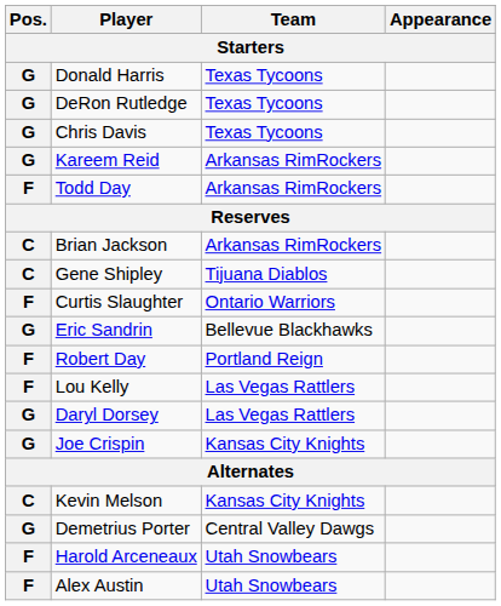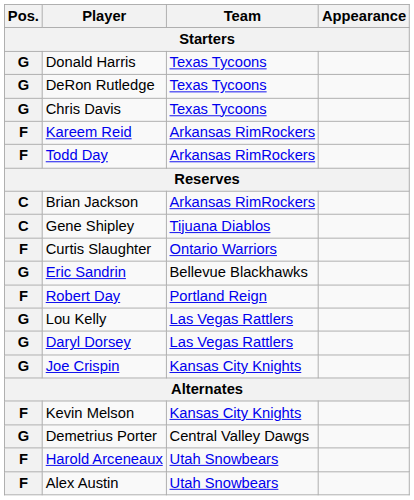 <table class="wikitable">
 <tr>
 <th>Pos.</th>
 <th>Player</th>
 <th>Team</th>
 <th>Appearance</th>
 </tr>
 <tr>
 <th colspan="4">Starters</th>
 </tr>
 <tr>
 <th>G</th>
 <td>Donald Harris</td>
 <td><a href='#'>Texas Tycoons</a></td>
 <td></td>
 </tr>
 <tr>
 <th>G</th>
 <td>DeRon Rutledge</td>
 <td><a href='#'>Texas Tycoons</a></td>
 <td></td>
 </tr>
 <tr>
 <th>G</th>
 <td>Chris Davis</td>
 <td><a href='#'>Texas Tycoons</a></td>
 <td></td>
 </tr>
 <tr>
-<th>G</th>
+<th>F</th>
 <td><a href='#'>Kareem Reid</a></td>
 <td><a href='#'>Arkansas RimRockers</a></td>
 <td></td>
 </tr>
 <tr>
 <th>F</th>
 <td><a href='#'>Todd Day</a></td>
 <td><a href='#'>Arkansas RimRockers</a></td>
 <td></td>
 </tr>
 <tr>
 <th colspan="4">Reserves</th>
 </tr>
 <tr>
 <th>C</th>
 <td>Brian Jackson</td>
 <td><a href='#'>Arkansas RimRockers</a></td>
 <td></td>
 </tr>
 <tr>
 <th>C</th>
 <td>Gene Shipley</td>
 <td><a href='#'>Tijuana Diablos</a></td>
 <td></td>
 </tr>
 <tr>
 <th>F</th>
 <td>Curtis Slaughter</td>
 <td><a href='#'>Ontario Warriors</a></td>
 <td></td>
 </tr>
 <tr>
 <th>G</th>
 <td><a href='#'>Eric Sandrin</a></td>
 <td>Bellevue Blackhawks</td>
 <td></td>
 </tr>
 <tr>
 <th>F</th>
 <td><a href='#'>Robert Day</a></td>
 <td><a href='#'>Portland Reign</a></td>
 <td></td>
 </tr>
 <tr>
-<th>F</th>
+<th>G</th>
 <td>Lou Kelly</td>
 <td><a href='#'>Las Vegas Rattlers</a></td>
 <td></td>
 </tr>
 <tr>
 <th>G</th>
 <td><a href='#'>Daryl Dorsey</a></td>
 <td><a href='#'>Las Vegas Rattlers</a></td>
 <td></td>
 </tr>
 <tr>
 <th>G</th>
 <td><a href='#'>Joe Crispin</a></td>
 <td><a href='#'>Kansas City Knights</a></td>
 <td></td>
 </tr>
 <tr>
 <th colspan="4">Alternates</th>
 </tr>
 <tr>
-<th>C</th>
+<th>F</th>
 <td>Kevin Melson</td>
 <td><a href='#'>Kansas City Knights</a></td>
 <td></td>
 </tr>
 <tr>
 <th>G</th>
 <td>Demetrius Porter</td>
 <td>Central Valley Dawgs</td>
 <td></td>
 </tr>
 <tr>
 <th>F</th>
 <td><a href='#'>Harold Arceneaux</a></td>
 <td><a href='#'>Utah Snowbears</a></td>
 <td></td>
 </tr>
 <tr>
 <th>F</th>
 <td>Alex Austin</td>
 <td><a href='#'>Utah Snowbears</a></td>
 <td></td>
 </tr>
 </table>
